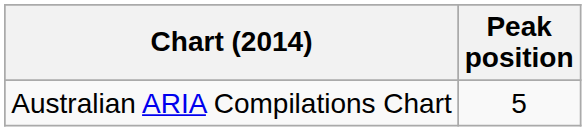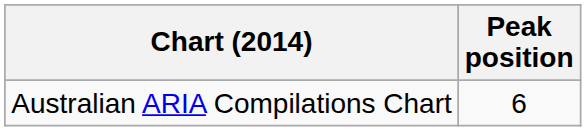 <table class="wikitable">
 <tr>
 <th align="left">Chart (2014)</th>
 <th align="left">Peak<br>position</th>
 </tr>
 <tr>
 <td align="left">Australian <a href='#'>ARIA</a> Compilations Chart</td>
-<td style="text-align:center;">5</td>
+<td style="text-align:center;">6</td>
 </tr>
 </table>
